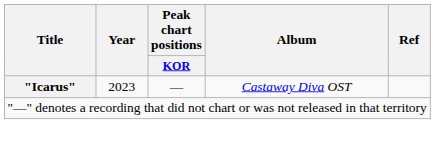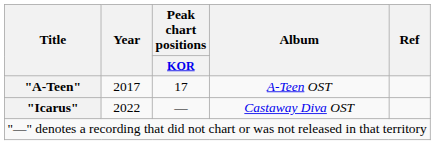 <table class="wikitable plainrowheaders" style="text-align:center">
 <tr>
 <th scope="col" rowspan="2">Title</th>
 <th scope="col" rowspan="2">Year</th>
 <th colspan="1" scope="col">Peak chart positions</th>
 <th scope="col" rowspan="2">Album</th>
 <th scope="col" rowspan="2">Ref</th>
 </tr>
 <tr>
 <th scope="col" style="width:3em;font-size:90%"><a href='#'>KOR</a><br></th>
 </tr>
 <tr>
+<th scope="row">"A-Teen"  </th>
+<td>2017</td>
+<td>17</td>
+<td><em><a href='#'>A-Teen</a> OST</em></td>
+<td></td>
+</tr>
+<tr>
 <th scope="row">"Icarus" </th>
-<td>2023</td>
+<td>2022</td>
 <td>—</td>
 <td><em><a href='#'>Castaway Diva</a> OST</em></td>
 <td></td>
 </tr>
 <tr>
 <td colspan="5">"—" denotes a recording that did not chart or was not released in that territory</td>
 </tr>
 </table>
